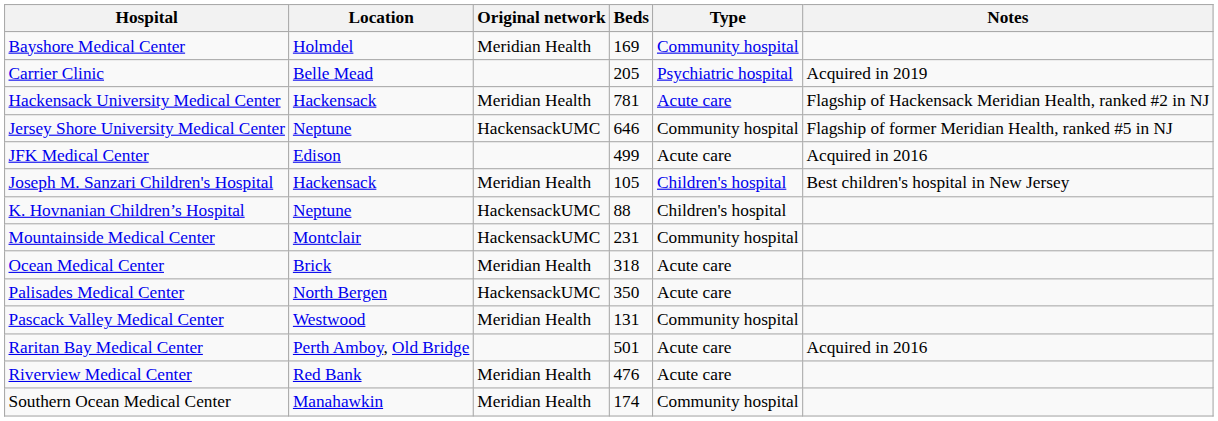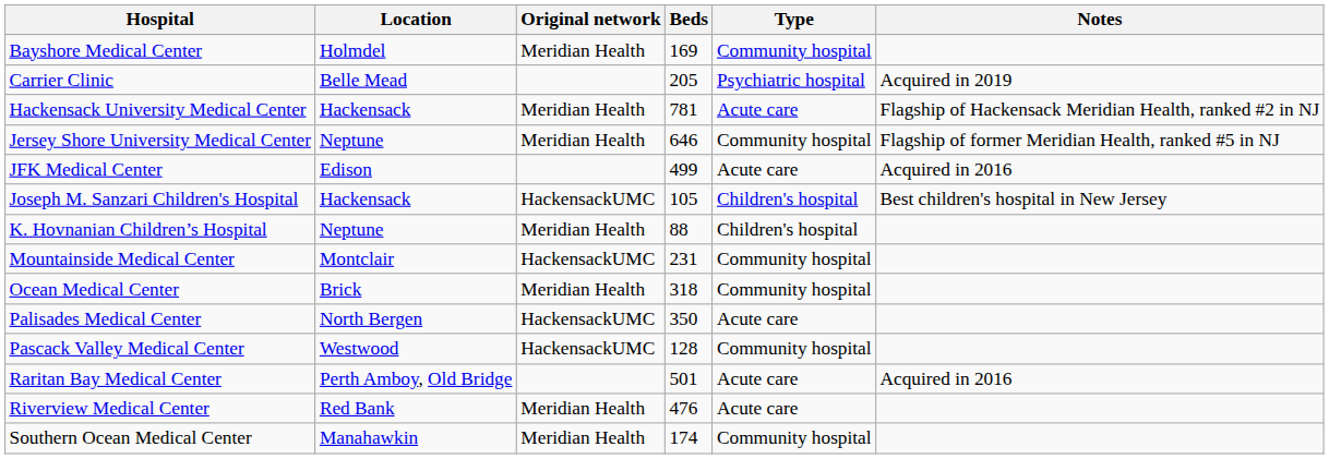 <table class="wikitable sortable">
 <tr>
 <th>Hospital</th>
 <th>Location</th>
 <th>Original network</th>
 <th>Beds</th>
 <th>Type</th>
 <th>Notes</th>
 </tr>
 <tr>
 <td><a href='#'>Bayshore Medical Center</a></td>
 <td><a href='#'>Holmdel</a></td>
 <td>Meridian Health</td>
 <td>169</td>
 <td><a href='#'>Community hospital</a></td>
 <td></td>
 </tr>
 <tr>
 <td><a href='#'>Carrier Clinic</a></td>
 <td><a href='#'>Belle Mead</a></td>
 <td></td>
 <td>205</td>
 <td><a href='#'>Psychiatric hospital</a></td>
 <td>Acquired in 2019</td>
 </tr>
 <tr>
 <td><a href='#'>Hackensack University Medical Center</a></td>
 <td><a href='#'>Hackensack</a></td>
 <td>Meridian Health</td>
 <td>781</td>
 <td><a href='#'>Acute care</a></td>
 <td>Flagship of Hackensack Meridian Health, ranked #2 in NJ</td>
 </tr>
 <tr>
 <td><a href='#'>Jersey Shore University Medical Center</a></td>
 <td><a href='#'>Neptune</a></td>
-<td>HackensackUMC</td>
+<td>Meridian Health</td>
 <td>646</td>
 <td>Community hospital</td>
 <td>Flagship of former Meridian Health, ranked #5 in NJ</td>
 </tr>
 <tr>
 <td><a href='#'>JFK Medical Center</a></td>
 <td><a href='#'>Edison</a></td>
 <td></td>
 <td>499</td>
 <td>Acute care</td>
 <td>Acquired in 2016</td>
 </tr>
 <tr>
 <td><a href='#'>Joseph M. Sanzari Children's Hospital</a></td>
 <td><a href='#'>Hackensack</a></td>
-<td>Meridian Health</td>
+<td>HackensackUMC</td>
 <td>105</td>
 <td><a href='#'>Children's hospital</a></td>
 <td>Best children's hospital in New Jersey</td>
 </tr>
 <tr>
 <td><a href='#'>K. Hovnanian Children’s Hospital</a></td>
 <td><a href='#'>Neptune</a></td>
-<td>HackensackUMC</td>
+<td>Meridian Health</td>
 <td>88</td>
 <td>Children's hospital</td>
 <td></td>
 </tr>
 <tr>
 <td><a href='#'>Mountainside Medical Center</a></td>
 <td><a href='#'>Montclair</a></td>
 <td>HackensackUMC</td>
 <td>231</td>
 <td>Community hospital</td>
 <td></td>
 </tr>
 <tr>
 <td><a href='#'>Ocean Medical Center</a></td>
 <td><a href='#'>Brick</a></td>
 <td>Meridian Health</td>
 <td>318</td>
-<td>Acute care</td>
+<td>Community hospital</td>
 <td></td>
 </tr>
 <tr>
 <td><a href='#'>Palisades Medical Center</a></td>
 <td><a href='#'>North Bergen</a></td>
 <td>HackensackUMC</td>
 <td>350</td>
 <td>Acute care</td>
 <td></td>
 </tr>
 <tr>
 <td><a href='#'>Pascack Valley Medical Center</a></td>
 <td><a href='#'>Westwood</a></td>
-<td>Meridian Health</td>
-<td>131</td>
+<td>HackensackUMC</td>
+<td>128</td>
 <td>Community hospital</td>
 <td></td>
 </tr>
 <tr>
 <td><a href='#'>Raritan Bay Medical Center</a></td>
 <td><a href='#'>Perth Amboy</a>, <a href='#'>Old Bridge</a></td>
 <td></td>
 <td>501</td>
 <td>Acute care</td>
 <td>Acquired in 2016</td>
 </tr>
 <tr>
 <td><a href='#'>Riverview Medical Center</a></td>
 <td><a href='#'>Red Bank</a></td>
 <td>Meridian Health</td>
 <td>476</td>
 <td>Acute care</td>
 <td></td>
 </tr>
 <tr>
 <td>Southern Ocean Medical Center</td>
 <td><a href='#'>Manahawkin</a></td>
 <td>Meridian Health</td>
 <td>174</td>
 <td>Community hospital</td>
 <td></td>
 </tr>
 </table>
